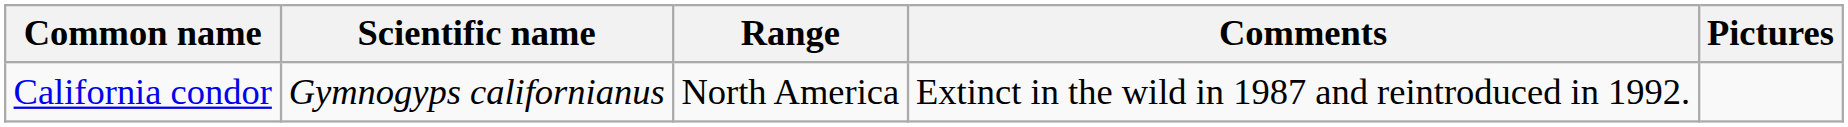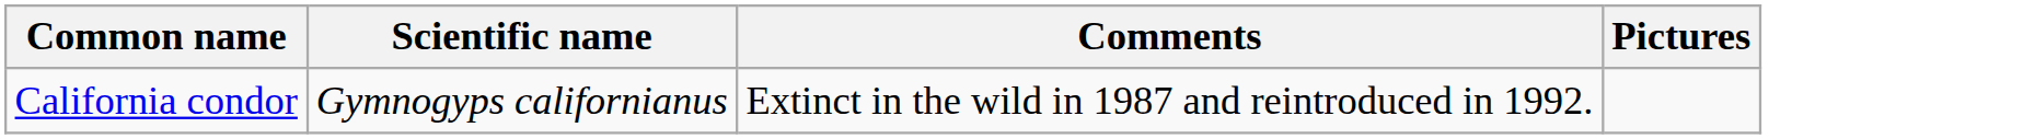 <table class="wikitable sortable">
 <tr>
 <th>Common name</th>
 <th>Scientific name</th>
-<th>Range</th>
 <th class="unsortable">Comments</th>
 <th>Pictures</th>
 </tr>
 <tr>
 <td><a href='#'>California condor</a></td>
 <td><em>Gymnogyps californianus</em></td>
-<td>North America</td>
 <td>Extinct in the wild in 1987 and reintroduced in 1992.</td>
 <td></td>
 </tr>
 </table>
